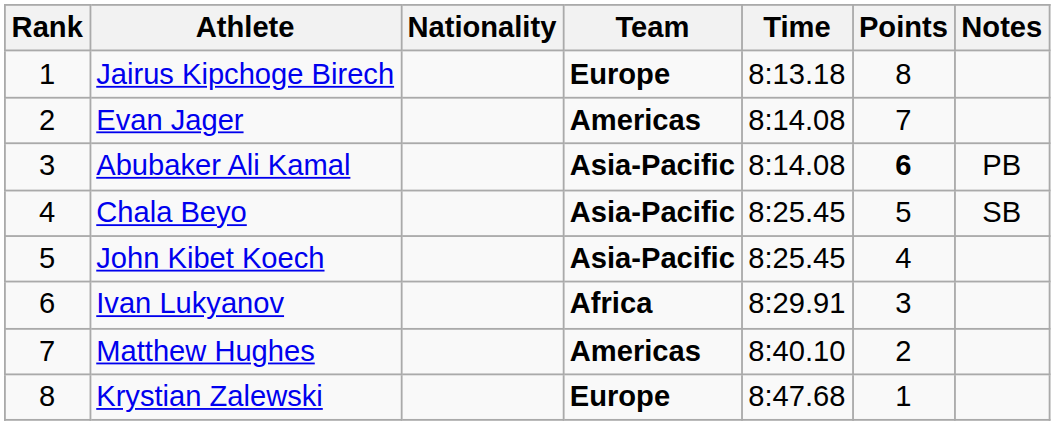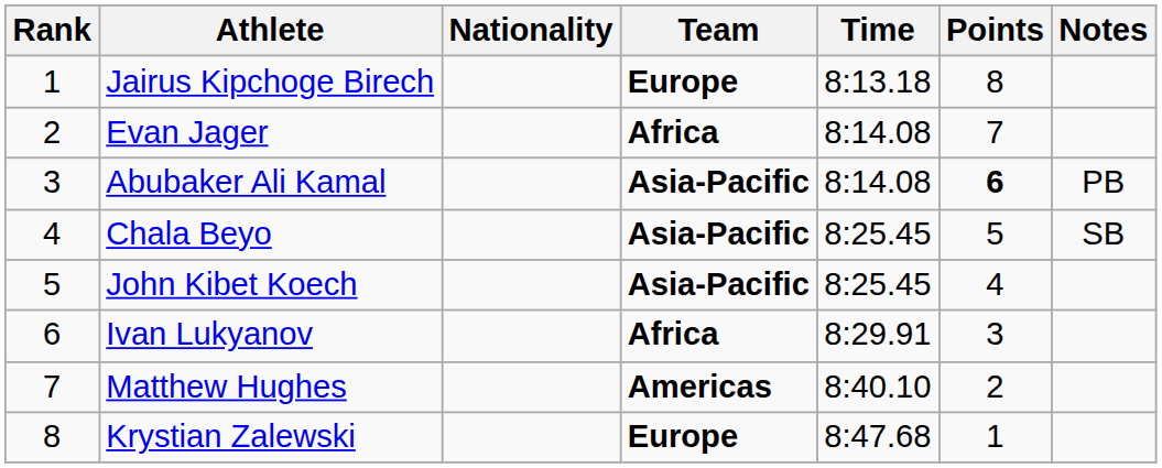 <table class="wikitable sortable" style="text-align:center">
 <tr>
 <th>Rank</th>
 <th>Athlete</th>
 <th>Nationality</th>
 <th>Team</th>
 <th>Time</th>
 <th>Points</th>
 <th>Notes</th>
 </tr>
 <tr>
 <td>1</td>
 <td align="left"><a href='#'>Jairus Kipchoge Birech</a></td>
 <td align=left></td>
 <td align=left><strong>Europe</strong></td>
 <td>8:13.18</td>
 <td>8</td>
 <td></td>
 </tr>
 <tr>
 <td>2</td>
 <td align="left"><a href='#'>Evan Jager</a></td>
 <td align=left></td>
-<td align=left><strong>Americas</strong></td>
+<td align=left><strong>Africa</strong></td>
 <td>8:14.08</td>
 <td>7</td>
 <td></td>
 </tr>
 <tr>
 <td>3</td>
 <td align="left"><a href='#'>Abubaker Ali Kamal</a></td>
 <td align=left></td>
 <td align=left><strong>Asia-Pacific</strong></td>
 <td>8:14.08</td>
 <td><strong>6</strong></td>
 <td>PB</td>
 </tr>
 <tr>
 <td>4</td>
 <td align="left"><a href='#'>Chala Beyo</a></td>
 <td align=left></td>
 <td align=left><strong>Asia-Pacific</strong></td>
 <td>8:25.45</td>
 <td>5</td>
 <td>SB</td>
 </tr>
 <tr>
 <td>5</td>
 <td align="left"><a href='#'>John Kibet Koech</a></td>
 <td align=left></td>
 <td align=left><strong>Asia-Pacific</strong></td>
 <td>8:25.45</td>
 <td>4</td>
 <td></td>
 </tr>
 <tr>
 <td>6</td>
 <td align="left"><a href='#'>Ivan Lukyanov</a></td>
 <td align=left></td>
 <td align=left><strong>Africa</strong></td>
 <td>8:29.91</td>
 <td>3</td>
 <td></td>
 </tr>
 <tr>
 <td>7</td>
 <td align="left"><a href='#'>Matthew Hughes</a></td>
 <td align=left></td>
 <td align=left><strong>Americas</strong></td>
 <td>8:40.10</td>
 <td>2</td>
 <td></td>
 </tr>
 <tr>
 <td>8</td>
 <td align="left"><a href='#'>Krystian Zalewski</a></td>
 <td align=left></td>
 <td align=left><strong>Europe</strong></td>
 <td>8:47.68</td>
 <td>1</td>
 <td></td>
 </tr>
 </table>
